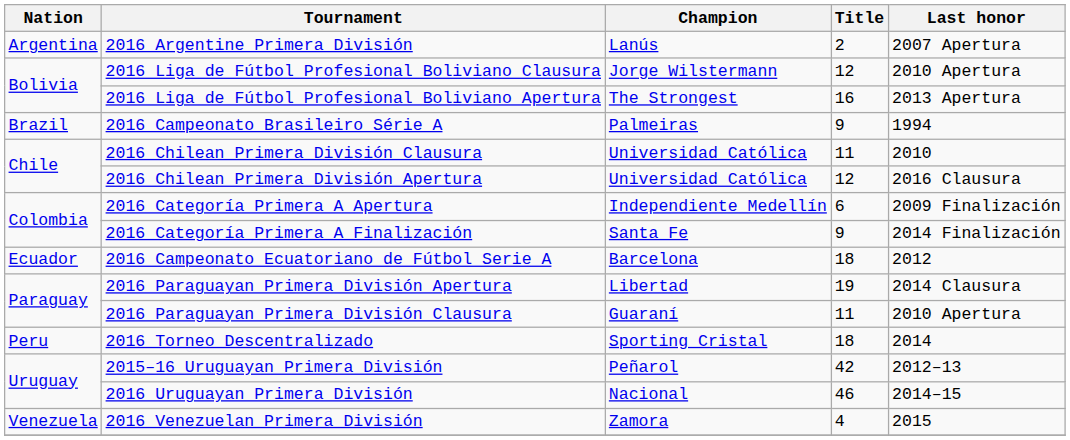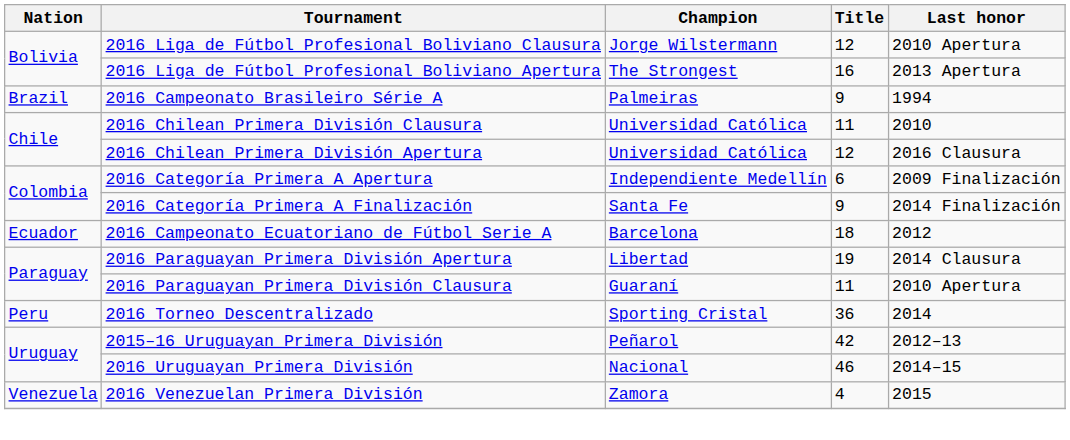 <table class="wikitable sortable">
 <tr>
 <th>Nation</th>
 <th>Tournament</th>
 <th>Champion</th>
 <th data-sort-type="number">Title</th>
 <th>Last honor</th>
-</tr>
-<tr>
-<td> <a href='#'>Argentina</a></td>
-<td><a href='#'>2016 Argentine Primera División</a></td>
-<td><a href='#'>Lanús</a></td>
-<td>2</td>
-<td>2007 Apertura</td>
 </tr>
 <tr>
 <td rowspan=2> <a href='#'>Bolivia</a></td>
 <td><a href='#'>2016 Liga de Fútbol Profesional Boliviano Clausura</a></td>
 <td><a href='#'>Jorge Wilstermann</a></td>
 <td>12</td>
 <td>2010 Apertura</td>
 </tr>
 <tr>
 <td><a href='#'>2016 Liga de Fútbol Profesional Boliviano Apertura</a></td>
 <td><a href='#'>The Strongest</a></td>
 <td>16</td>
 <td>2013 Apertura</td>
 </tr>
 <tr>
 <td> <a href='#'>Brazil</a></td>
 <td><a href='#'>2016 Campeonato Brasileiro Série A</a></td>
 <td><a href='#'>Palmeiras</a></td>
 <td>9</td>
 <td>1994</td>
 </tr>
 <tr>
 <td rowspan=2> <a href='#'>Chile</a></td>
 <td><a href='#'>2016 Chilean Primera División Clausura</a></td>
 <td><a href='#'>Universidad Católica</a></td>
 <td>11</td>
 <td>2010</td>
 </tr>
 <tr>
 <td><a href='#'>2016 Chilean Primera División Apertura</a></td>
 <td><a href='#'>Universidad Católica</a></td>
 <td>12</td>
 <td>2016 Clausura</td>
 </tr>
 <tr>
 <td rowspan=2> <a href='#'>Colombia</a></td>
 <td><a href='#'>2016 Categoría Primera A Apertura</a></td>
 <td><a href='#'>Independiente Medellín</a></td>
 <td>6</td>
 <td>2009 Finalización</td>
 </tr>
 <tr>
 <td><a href='#'>2016 Categoría Primera A Finalización</a></td>
 <td><a href='#'>Santa Fe</a></td>
 <td>9</td>
 <td>2014 Finalización</td>
 </tr>
 <tr>
 <td> <a href='#'>Ecuador</a></td>
 <td><a href='#'>2016 Campeonato Ecuatoriano de Fútbol Serie A</a></td>
 <td><a href='#'>Barcelona</a></td>
 <td>18</td>
 <td>2012</td>
 </tr>
 <tr>
 <td rowspan=2> <a href='#'>Paraguay</a></td>
 <td><a href='#'>2016 Paraguayan Primera División Apertura</a></td>
 <td><a href='#'>Libertad</a></td>
 <td>19</td>
 <td>2014 Clausura</td>
 </tr>
 <tr>
 <td><a href='#'>2016 Paraguayan Primera División Clausura</a></td>
 <td><a href='#'>Guaraní</a></td>
 <td>11</td>
 <td>2010 Apertura</td>
 </tr>
 <tr>
 <td> <a href='#'>Peru</a></td>
 <td><a href='#'>2016 Torneo Descentralizado</a></td>
 <td><a href='#'>Sporting Cristal</a></td>
-<td>18</td>
+<td>36</td>
 <td>2014</td>
 </tr>
 <tr>
 <td rowspan=2> <a href='#'>Uruguay</a></td>
 <td><a href='#'>2015–16 Uruguayan Primera División</a></td>
 <td><a href='#'>Peñarol</a></td>
 <td>42</td>
 <td>2012–13</td>
 </tr>
 <tr>
 <td><a href='#'>2016 Uruguayan Primera División</a></td>
 <td><a href='#'>Nacional</a></td>
 <td>46</td>
 <td>2014–15</td>
 </tr>
 <tr>
 <td> <a href='#'>Venezuela</a></td>
 <td><a href='#'>2016 Venezuelan Primera División</a></td>
 <td><a href='#'>Zamora</a></td>
 <td>4</td>
 <td>2015</td>
 </tr>
 <tr>
 </tr>
 </table>
